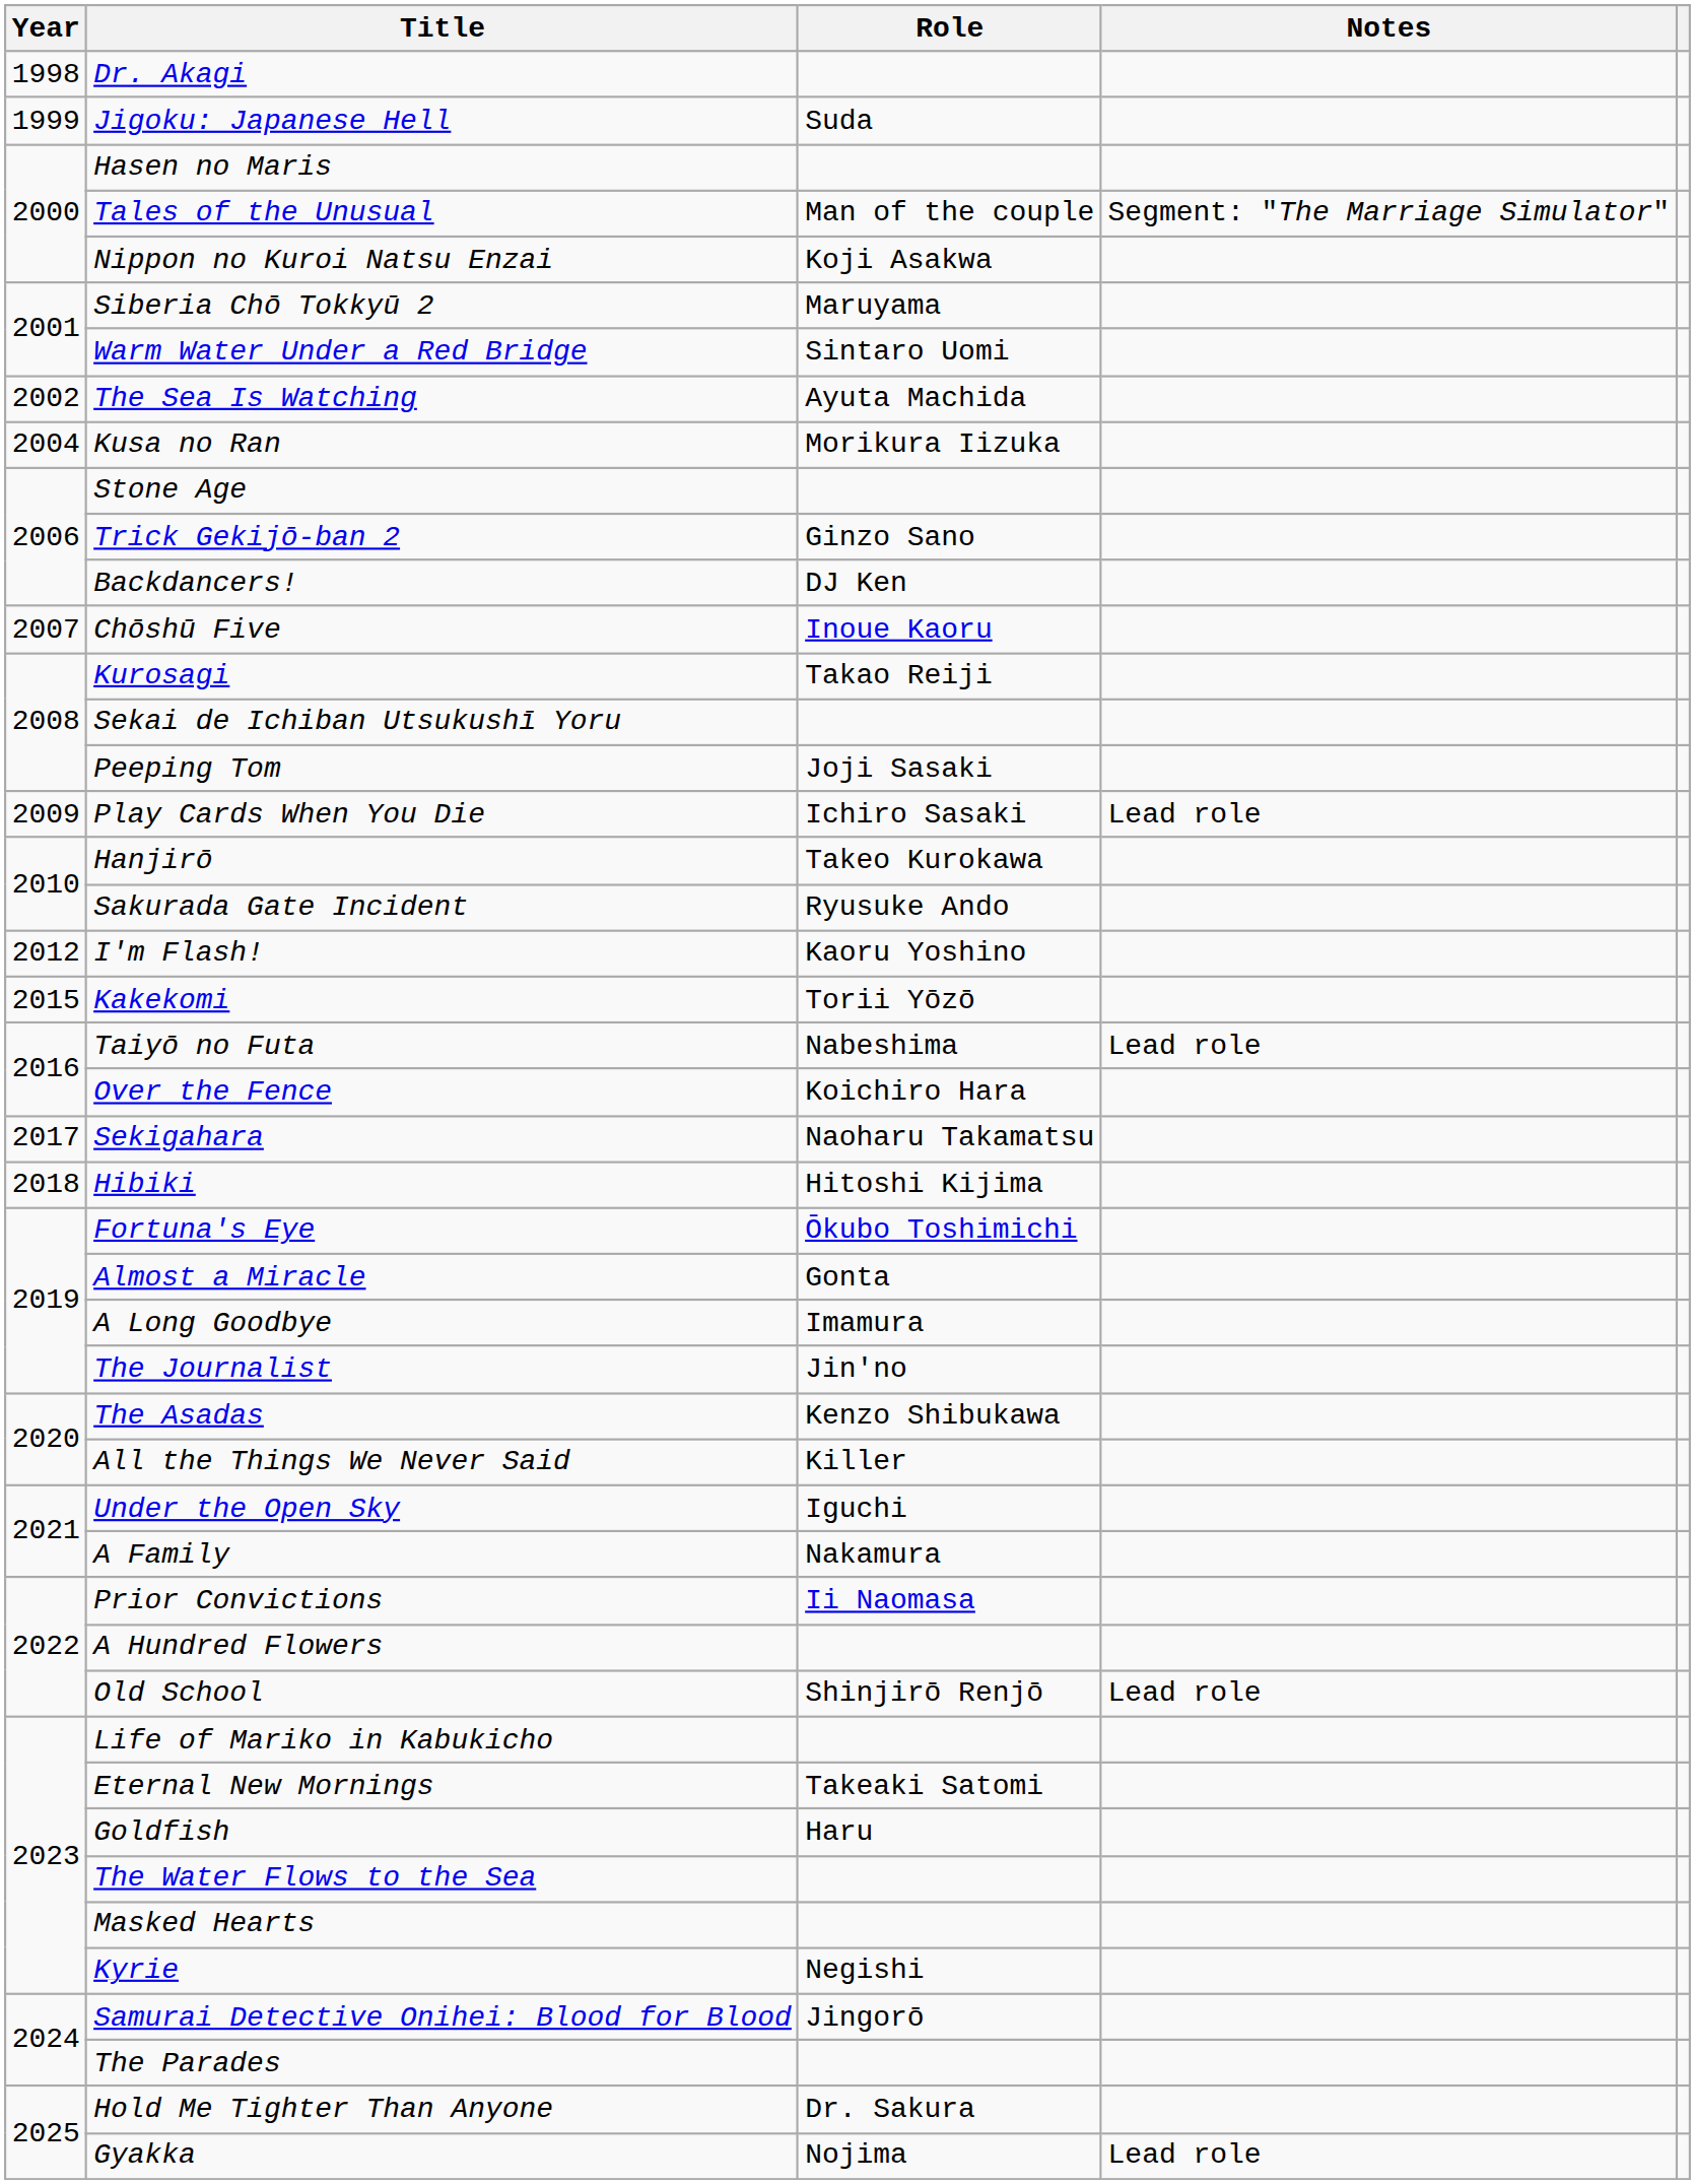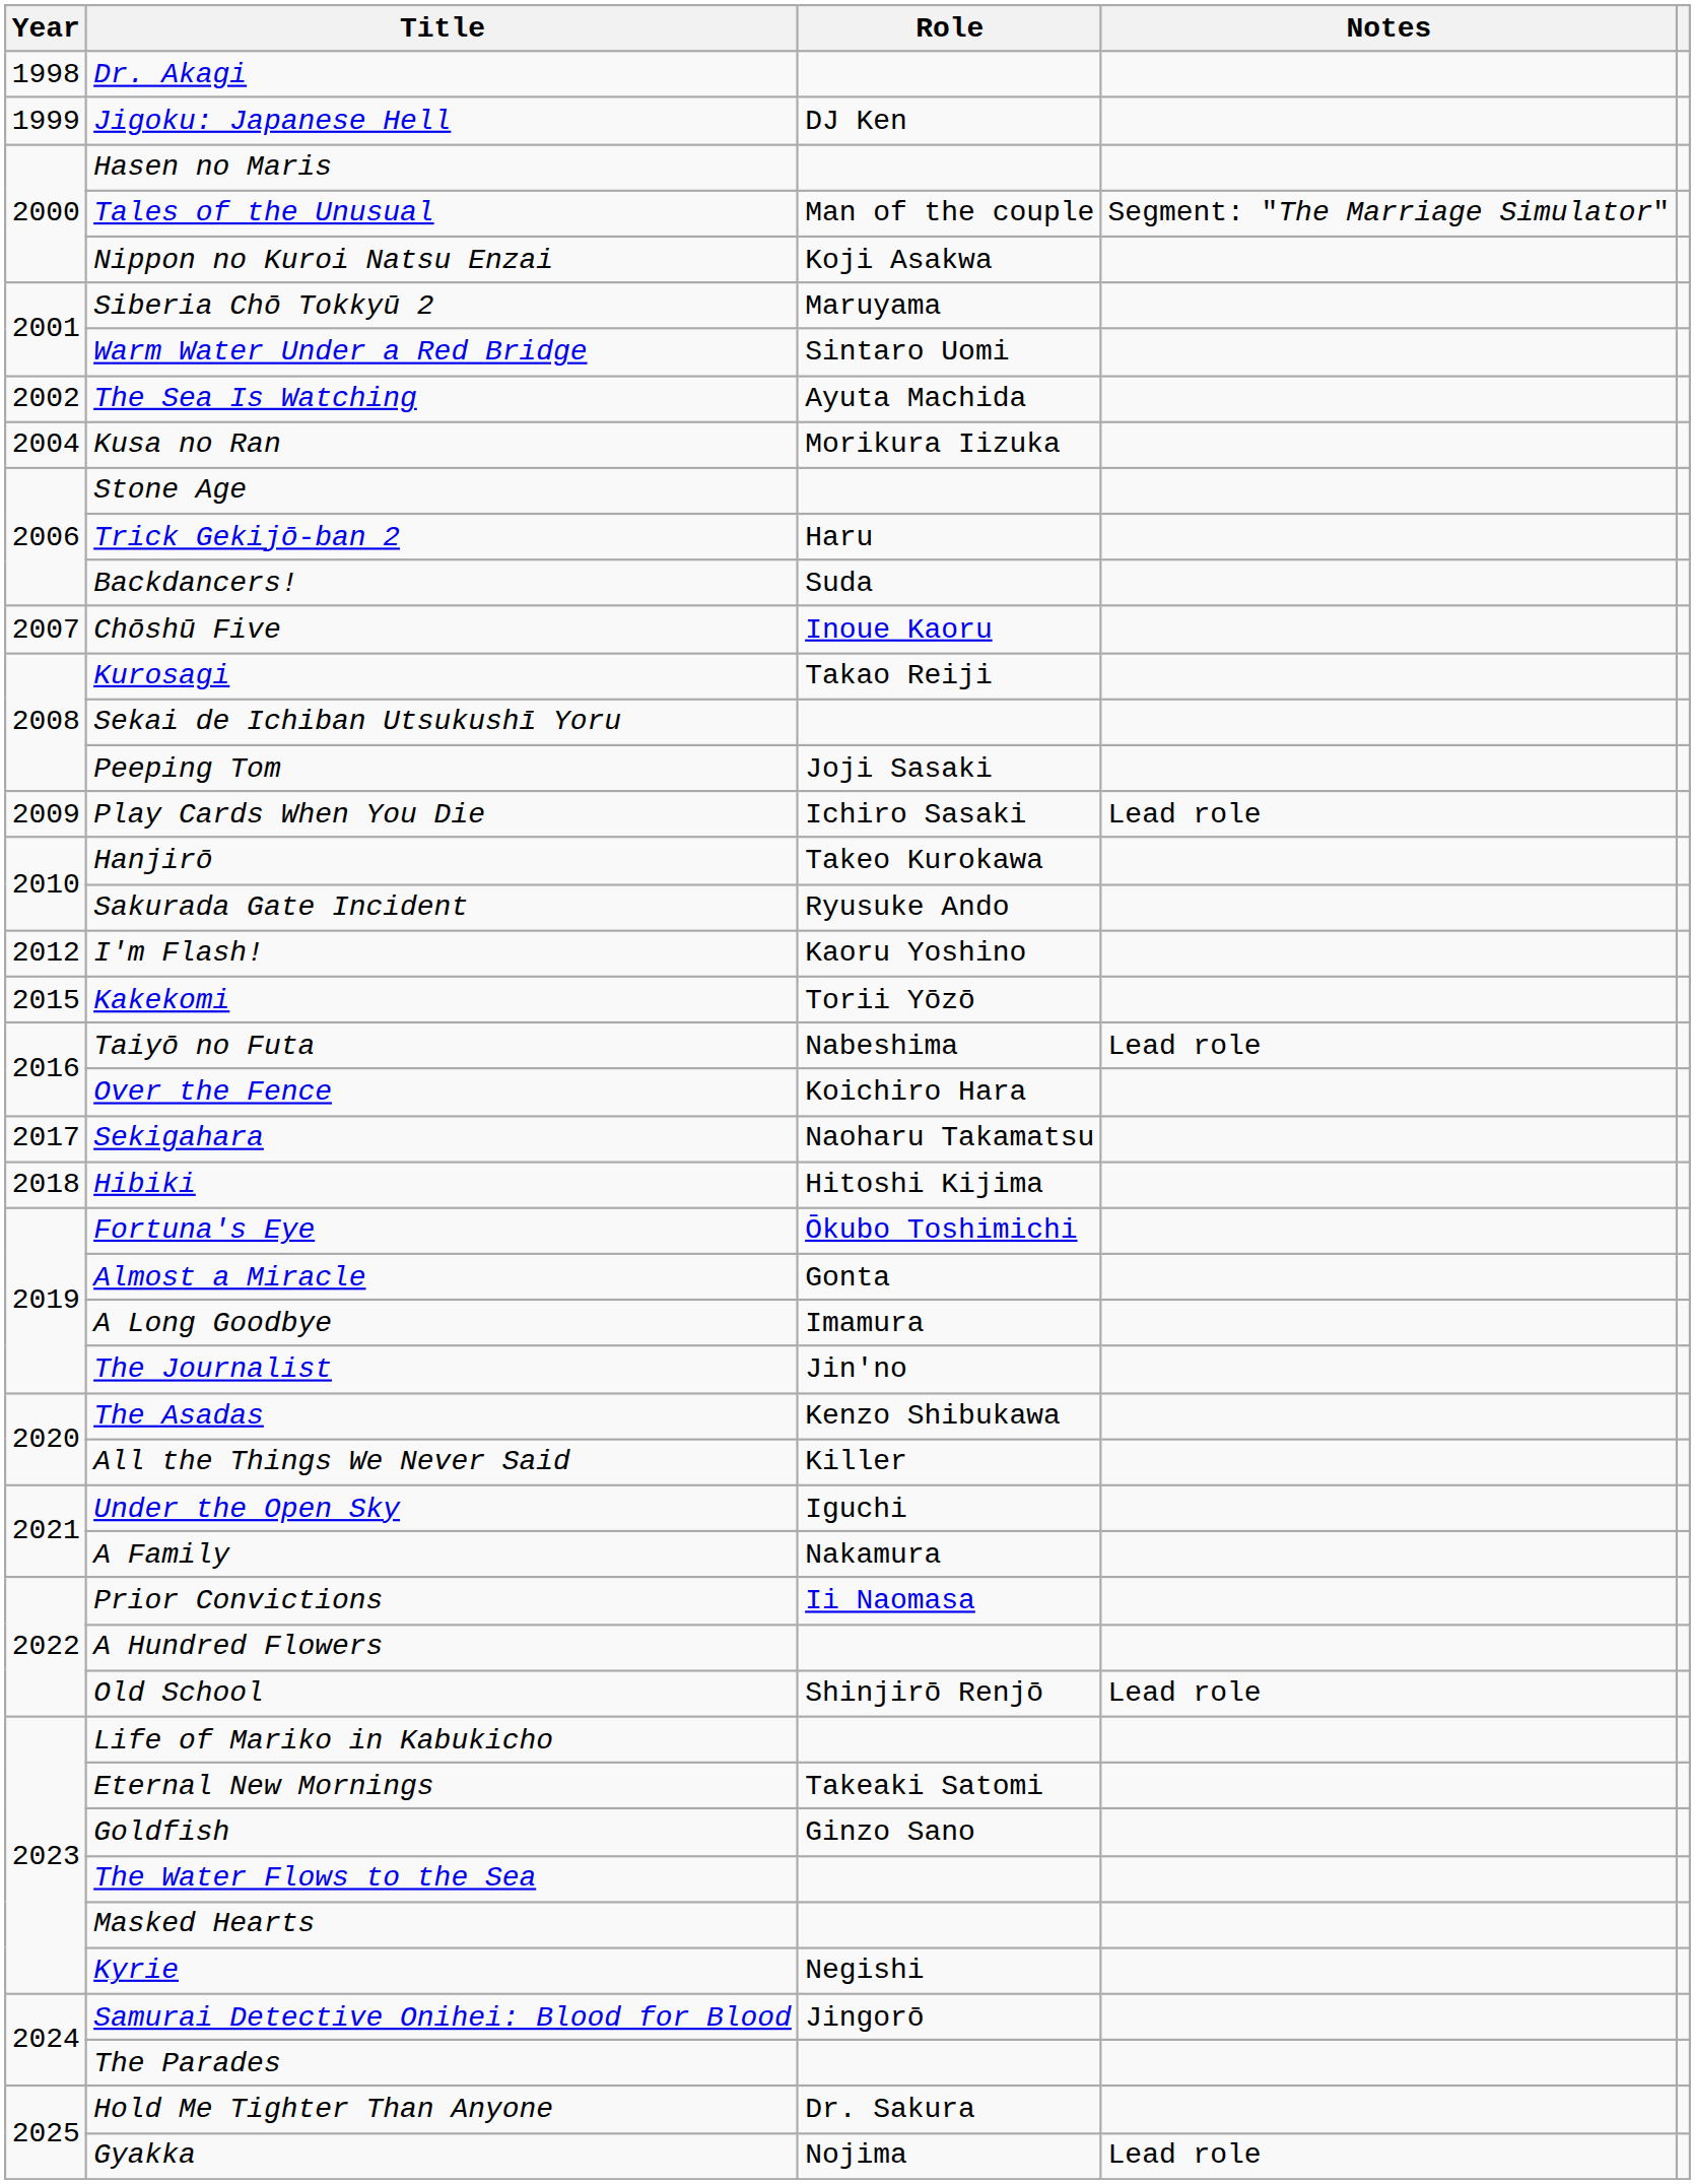 <table class="wikitable sortable">
 <tr>
 <th>Year</th>
 <th>Title</th>
 <th>Role</th>
 <th class="unsortable">Notes</th>
 <th class="unsortable"></th>
 </tr>
 <tr>
 <td>1998</td>
 <td><em><a href='#'>Dr. Akagi</a></em></td>
 <td></td>
 <td></td>
 <td></td>
 </tr>
 <tr>
 <td>1999</td>
 <td><em><a href='#'>Jigoku: Japanese Hell</a></em></td>
-<td>Suda</td>
+<td>DJ Ken</td>
 <td></td>
 <td></td>
 </tr>
 <tr>
 <td rowspan="3">2000</td>
 <td><em>Hasen no Maris</em></td>
 <td></td>
 <td></td>
 <td></td>
 </tr>
 <tr>
 <td><em><a href='#'>Tales of the Unusual</a></em></td>
 <td>Man of the couple</td>
 <td>Segment: "<em>The Marriage Simulator</em>"</td>
 <td></td>
 </tr>
 <tr>
 <td><em>Nippon no Kuroi Natsu Enzai</em></td>
 <td>Koji Asakwa</td>
 <td></td>
 <td></td>
 </tr>
 <tr>
 <td rowspan="2">2001</td>
 <td><em>Siberia Chō Tokkyū 2</em></td>
 <td>Maruyama</td>
 <td></td>
 <td></td>
 </tr>
 <tr>
 <td><em><a href='#'>Warm Water Under a Red Bridge</a></em></td>
 <td>Sintaro Uomi</td>
 <td></td>
 <td></td>
 </tr>
 <tr>
 <td>2002</td>
 <td><em><a href='#'>The Sea Is Watching</a></em></td>
 <td>Ayuta Machida</td>
 <td></td>
 <td></td>
 </tr>
 <tr>
 <td>2004</td>
 <td><em>Kusa no Ran</em></td>
 <td>Morikura Iizuka</td>
 <td></td>
 <td></td>
 </tr>
 <tr>
 <td rowspan="3">2006</td>
 <td><em>Stone Age</em></td>
 <td></td>
 <td></td>
 <td></td>
 </tr>
 <tr>
 <td><em><a href='#'>Trick Gekijō-ban 2</a></em></td>
-<td>Ginzo Sano</td>
+<td>Haru</td>
 <td></td>
 <td></td>
 </tr>
 <tr>
 <td><em>Backdancers!</em></td>
-<td>DJ Ken</td>
+<td>Suda</td>
 <td></td>
 <td></td>
 </tr>
 <tr>
 <td>2007</td>
 <td><em>Chōshū Five</em></td>
 <td><a href='#'>Inoue Kaoru</a></td>
 <td></td>
 <td></td>
 </tr>
 <tr>
 <td rowspan="3">2008</td>
 <td><em><a href='#'>Kurosagi</a></em></td>
 <td>Takao Reiji</td>
 <td></td>
 <td></td>
 </tr>
 <tr>
 <td><em>Sekai de Ichiban Utsukushī Yoru</em></td>
 <td></td>
 <td></td>
 <td></td>
 </tr>
 <tr>
 <td><em>Peeping Tom</em></td>
 <td>Joji Sasaki</td>
 <td></td>
 <td></td>
 </tr>
 <tr>
 <td>2009</td>
 <td><em>Play Cards When You Die</em></td>
 <td>Ichiro Sasaki</td>
 <td>Lead role</td>
 <td></td>
 </tr>
 <tr>
 <td rowspan="2">2010</td>
 <td><em>Hanjirō</em></td>
 <td>Takeo Kurokawa</td>
 <td></td>
 <td></td>
 </tr>
 <tr>
 <td><em>Sakurada Gate Incident</em></td>
 <td>Ryusuke Ando</td>
 <td></td>
 <td></td>
 </tr>
 <tr>
 <td>2012</td>
 <td><em>I'm Flash!</em></td>
 <td>Kaoru Yoshino</td>
 <td></td>
 <td></td>
 </tr>
 <tr>
 <td>2015</td>
 <td><em><a href='#'>Kakekomi</a></em></td>
 <td>Torii Yōzō</td>
 <td></td>
 <td></td>
 </tr>
 <tr>
 <td rowspan="2">2016</td>
 <td><em>Taiyō no Futa</em></td>
 <td>Nabeshima</td>
 <td>Lead role</td>
 <td></td>
 </tr>
 <tr>
 <td><em><a href='#'>Over the Fence</a></em></td>
 <td>Koichiro Hara</td>
 <td></td>
 <td></td>
 </tr>
 <tr>
 <td rowspan="1">2017</td>
 <td><em><a href='#'>Sekigahara</a></em></td>
 <td>Naoharu Takamatsu</td>
 <td></td>
 <td></td>
 </tr>
 <tr>
 <td rowspan="1">2018</td>
 <td><em><a href='#'>Hibiki</a></em></td>
 <td>Hitoshi Kijima</td>
 <td></td>
 <td></td>
 </tr>
 <tr>
 <td rowspan="4">2019</td>
 <td><em><a href='#'>Fortuna's Eye</a></em></td>
 <td><a href='#'>Ōkubo Toshimichi</a></td>
 <td></td>
 <td></td>
 </tr>
 <tr>
 <td><em><a href='#'>Almost a Miracle</a></em></td>
 <td>Gonta</td>
 <td></td>
 <td></td>
 </tr>
 <tr>
 <td><em>A Long Goodbye</em></td>
 <td>Imamura</td>
 <td></td>
 <td></td>
 </tr>
 <tr>
 <td><em><a href='#'>The Journalist</a></em></td>
 <td>Jin'no</td>
 <td></td>
 <td></td>
 </tr>
 <tr>
 <td rowspan="2">2020</td>
 <td><em><a href='#'>The Asadas</a></em></td>
 <td>Kenzo Shibukawa</td>
 <td></td>
 <td></td>
 </tr>
 <tr>
 <td><em>All the Things We Never Said</em></td>
 <td>Killer</td>
 <td></td>
 <td></td>
 </tr>
 <tr>
 <td rowspan="2">2021</td>
 <td><em><a href='#'>Under the Open Sky</a></em></td>
 <td>Iguchi</td>
 <td></td>
 <td></td>
 </tr>
 <tr>
 <td><em>A Family</em></td>
 <td>Nakamura</td>
 <td></td>
 <td></td>
 </tr>
 <tr>
 <td rowspan="3">2022</td>
 <td><em>Prior Convictions</em></td>
 <td><a href='#'>Ii Naomasa</a></td>
 <td></td>
 <td></td>
 </tr>
 <tr>
 <td><em>A Hundred Flowers</em></td>
 <td></td>
 <td></td>
 <td></td>
 </tr>
 <tr>
 <td><em>Old School</em></td>
 <td>Shinjirō Renjō</td>
 <td>Lead role</td>
 <td></td>
 </tr>
 <tr>
 <td rowspan="6">2023</td>
 <td><em>Life of Mariko in Kabukicho</em></td>
 <td></td>
 <td></td>
 <td></td>
 </tr>
 <tr>
 <td><em>Eternal New Mornings</em></td>
 <td>Takeaki Satomi</td>
 <td></td>
 <td></td>
 </tr>
 <tr>
 <td><em>Goldfish</em></td>
-<td>Haru</td>
+<td>Ginzo Sano</td>
 <td></td>
 <td></td>
 </tr>
 <tr>
 <td><em><a href='#'>The Water Flows to the Sea</a></em></td>
 <td></td>
 <td></td>
 <td></td>
 </tr>
 <tr>
 <td><em>Masked Hearts</em></td>
 <td></td>
 <td></td>
 <td></td>
 </tr>
 <tr>
 <td><em><a href='#'>Kyrie</a></em></td>
 <td>Negishi</td>
 <td></td>
 <td></td>
 </tr>
 <tr>
 <td rowspan="2">2024</td>
 <td><em><a href='#'>Samurai Detective Onihei: Blood for Blood</a></em></td>
 <td>Jingorō</td>
 <td></td>
 <td></td>
 </tr>
 <tr>
 <td><em>The Parades</em></td>
 <td></td>
 <td></td>
 <td></td>
 </tr>
 <tr>
 <td rowspan="2">2025</td>
 <td><em>Hold Me Tighter Than Anyone</em></td>
 <td>Dr. Sakura</td>
 <td></td>
 <td></td>
 </tr>
 <tr>
 <td><em>Gyakka</em></td>
 <td>Nojima</td>
 <td>Lead role</td>
 <td></td>
 </tr>
 <tr>
 </tr>
 </table>
